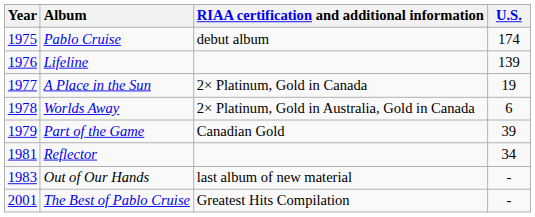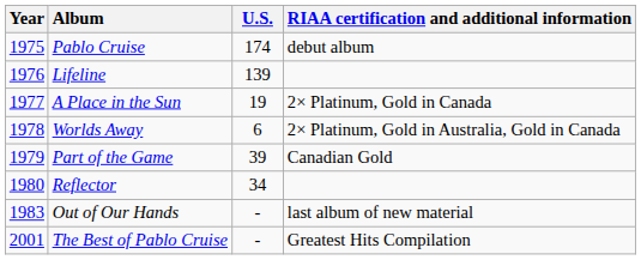 <table class="wikitable">
 <tr>
 <th style="text-align:left; vertical-align:top;">Year</th>
 <th style="text-align:left; vertical-align:top;">Album</th>
+<th style="vertical-align:top; text-align:center; width:40px;"><a href='#'>U.S.</a></th>
 <th style="text-align:left; vertical-align:top;"><a href='#'>RIAA certification</a> and additional information</th>
-<th style="vertical-align:top; text-align:center; width:40px;"><a href='#'>U.S.</a></th>
 </tr>
 <tr>
 <td style="text-align:left; vertical-align:top;"><a href='#'>1975</a></td>
 <td style="text-align:left; vertical-align:top;"><em><a href='#'>Pablo Cruise</a></em></td>
+<td style="text-align:center; vertical-align:top;">174</td>
 <td style="text-align:left; vertical-align:top;">debut album</td>
-<td style="text-align:center; vertical-align:top;">174</td>
 </tr>
 <tr>
 <td style="text-align:left; vertical-align:top;"><a href='#'>1976</a></td>
 <td style="text-align:left; vertical-align:top;"><em><a href='#'>Lifeline</a></em></td>
+<td style="text-align:center; vertical-align:top;">139</td>
 <td style="text-align:left; vertical-align:top;"></td>
-<td style="text-align:center; vertical-align:top;">139</td>
 </tr>
 <tr>
 <td style="text-align:left; vertical-align:top;"><a href='#'>1977</a></td>
 <td style="text-align:left; vertical-align:top;"><em><a href='#'>A Place in the Sun</a></em></td>
+<td style="text-align:center; vertical-align:top;">19</td>
 <td style="text-align:left; vertical-align:top;">2× Platinum, Gold in Canada</td>
-<td style="text-align:center; vertical-align:top;">19</td>
 </tr>
 <tr>
 <td style="text-align:left; vertical-align:top;"><a href='#'>1978</a></td>
 <td style="text-align:left; vertical-align:top;"><em><a href='#'>Worlds Away</a></em></td>
+<td style="text-align:center; vertical-align:top;">6</td>
 <td style="text-align:left; vertical-align:top;">2× Platinum, Gold in Australia, Gold in Canada</td>
-<td style="text-align:center; vertical-align:top;">6</td>
 </tr>
 <tr>
 <td style="text-align:left; vertical-align:top;"><a href='#'>1979</a></td>
 <td style="text-align:left; vertical-align:top;"><em><a href='#'>Part of the Game</a></em></td>
+<td style="text-align:center; vertical-align:top;">39</td>
 <td style="text-align:left; vertical-align:top;">Canadian Gold</td>
-<td style="text-align:center; vertical-align:top;">39</td>
 </tr>
 <tr>
-<td style="text-align:left; vertical-align:top;"><a href='#'>1981</a></td>
+<td style="text-align:left; vertical-align:top;"><a href='#'>1980</a></td>
 <td style="text-align:left; vertical-align:top;"><em><a href='#'>Reflector</a></em></td>
+<td style="text-align:center; vertical-align:top;">34</td>
 <td style="text-align:left; vertical-align:top;"></td>
-<td style="text-align:center; vertical-align:top;">34</td>
 </tr>
 <tr>
 <td style="text-align:left; vertical-align:top;"><a href='#'>1983</a></td>
 <td style="text-align:left; vertical-align:top;"><em>Out of Our Hands</em></td>
+<td style="text-align:center; vertical-align:top;">-</td>
 <td style="text-align:left; vertical-align:top;">last album of new material</td>
-<td style="text-align:center; vertical-align:top;">-</td>
 </tr>
 <tr>
 <td style="text-align:left; vertical-align:top;"><a href='#'>2001</a></td>
 <td style="text-align:left; vertical-align:top;"><em><a href='#'>The Best of Pablo Cruise</a></em></td>
+<td style="text-align:center; vertical-align:top;">-</td>
 <td style="text-align:left; vertical-align:top;">Greatest Hits Compilation</td>
-<td style="text-align:center; vertical-align:top;">-</td>
 </tr>
 </table>
